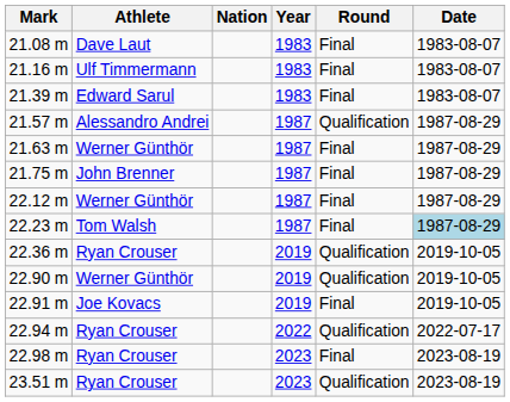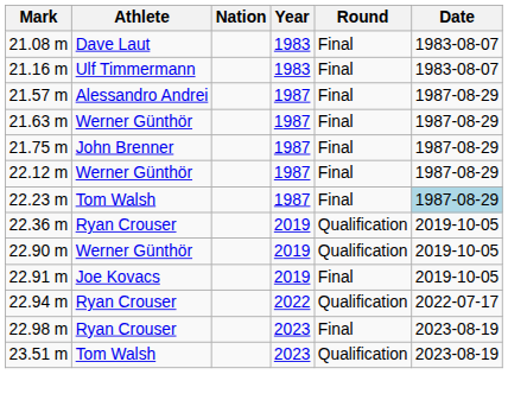 <table class="wikitable sortable">
 <tr>
 <th>Mark</th>
 <th>Athlete</th>
 <th>Nation</th>
 <th>Year</th>
 <th>Round</th>
 <th>Date</th>
 </tr>
 <tr>
 <td>21.08 m</td>
 <td align="left"><a href='#'>Dave Laut</a></td>
 <td align="left"></td>
 <td><a href='#'>1983</a></td>
 <td>Final</td>
 <td>1983-08-07</td>
 </tr>
 <tr>
 <td>21.16 m</td>
 <td align="left"><a href='#'>Ulf Timmermann</a></td>
 <td align="left"></td>
 <td><a href='#'>1983</a></td>
 <td>Final</td>
 <td>1983-08-07</td>
 </tr>
 <tr>
-<td>21.39 m</td>
-<td align="left"><a href='#'>Edward Sarul</a></td>
-<td align="left"></td>
-<td><a href='#'>1983</a></td>
-<td>Final</td>
-<td>1983-08-07</td>
-</tr>
-<tr>
 <td>21.57 m</td>
 <td align="left"><a href='#'>Alessandro Andrei</a></td>
 <td align="left"></td>
 <td><a href='#'>1987</a></td>
-<td>Qualification</td>
+<td>Final</td>
 <td>1987-08-29</td>
 </tr>
 <tr>
 <td>21.63 m</td>
 <td align="left"><a href='#'>Werner Günthör</a></td>
 <td align="left"></td>
 <td><a href='#'>1987</a></td>
 <td>Final</td>
 <td>1987-08-29</td>
 </tr>
 <tr>
 <td>21.75 m</td>
 <td align="left"><a href='#'>John Brenner</a></td>
 <td align="left"></td>
 <td><a href='#'>1987</a></td>
 <td>Final</td>
 <td>1987-08-29</td>
 </tr>
 <tr>
 <td>22.12 m</td>
 <td align="left"><a href='#'>Werner Günthör</a></td>
 <td align="left"></td>
 <td><a href='#'>1987</a></td>
 <td>Final</td>
 <td>1987-08-29</td>
 </tr>
 <tr>
 <td>22.23 m</td>
 <td align="left"><a href='#'>Tom Walsh</a></td>
 <td align="left"></td>
 <td><a href='#'>1987</a></td>
 <td>Final</td>
 <td style="background: lightblue;">1987-08-29</td>
 </tr>
 <tr>
 <td>22.36 m</td>
 <td align="left"><a href='#'>Ryan Crouser</a></td>
 <td align="left"></td>
 <td><a href='#'>2019</a></td>
 <td>Qualification</td>
 <td>2019-10-05</td>
 </tr>
 <tr>
 <td>22.90 m</td>
 <td align="left"><a href='#'>Werner Günthör</a></td>
 <td align="left"></td>
 <td><a href='#'>2019</a></td>
 <td>Qualification</td>
 <td>2019-10-05</td>
 </tr>
 <tr>
 <td>22.91 m</td>
 <td align="left"><a href='#'>Joe Kovacs</a></td>
 <td align="left"></td>
 <td><a href='#'>2019</a></td>
 <td>Final</td>
 <td>2019-10-05</td>
 </tr>
 <tr>
 <td>22.94 m</td>
 <td align="left"><a href='#'>Ryan Crouser</a></td>
 <td align="left"></td>
 <td><a href='#'>2022</a></td>
 <td>Qualification</td>
 <td>2022-07-17</td>
 </tr>
 <tr>
 <td>22.98 m</td>
 <td align="left"><a href='#'>Ryan Crouser</a></td>
 <td align="left"></td>
 <td><a href='#'>2023</a></td>
 <td>Final</td>
 <td>2023-08-19</td>
 </tr>
 <tr>
 <td>23.51 m</td>
-<td align="left"><a href='#'>Ryan Crouser</a></td>
+<td align="left"><a href='#'>Tom Walsh</a></td>
 <td align="left"></td>
 <td><a href='#'>2023</a></td>
 <td>Qualification</td>
 <td>2023-08-19</td>
 </tr>
 </table>
